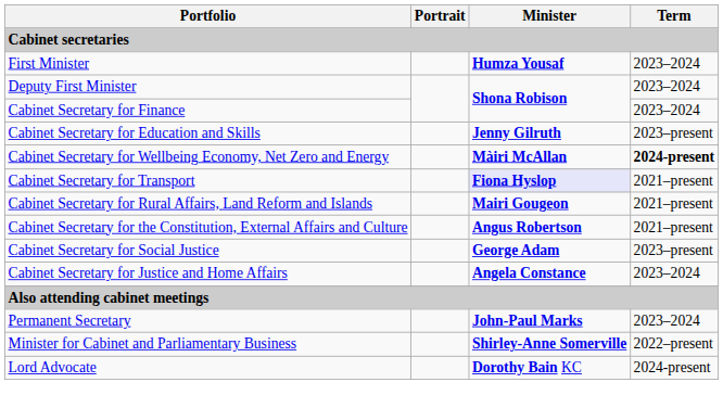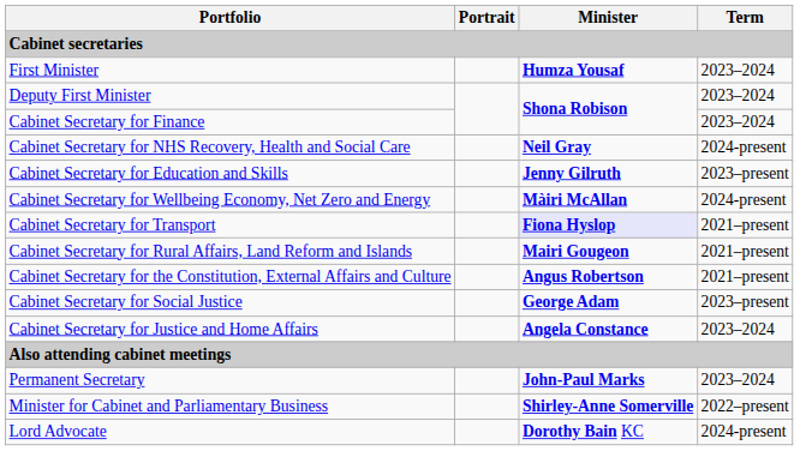 <table class="wikitable">
 <tr>
 <th>Portfolio</th>
 <th>Portrait</th>
 <th>Minister</th>
 <th>Term</th>
 </tr>
 <tr>
 <td colspan="4" style="background:#ccc;"><strong>Cabinet secretaries</strong></td>
 </tr>
 <tr>
 <td><a href='#'>First Minister</a></td>
 <td></td>
 <td> <strong><a href='#'>Humza Yousaf</a></strong> </td>
 <td>2023–2024</td>
 </tr>
 <tr>
 <td><a href='#'>Deputy First Minister</a></td>
 <td rowspan="2"></td>
 <td rowspan="2"><strong><a href='#'>Shona Robison</a></strong> </td>
 <td>2023–2024</td>
 </tr>
 <tr>
 <td><a href='#'>Cabinet Secretary for Finance</a></td>
 <td>2023–2024</td>
 </tr>
 <tr>
+<td><a href='#'>Cabinet Secretary for NHS Recovery, Health and Social Care</a></td>
+<td></td>
+<td><strong><a href='#'>Neil Gray</a></strong> </td>
+<td>2024-present</td>
+</tr>
+<tr>
 <td><a href='#'>Cabinet Secretary for Education and Skills</a></td>
 <td></td>
 <td><strong><a href='#'>Jenny Gilruth</a></strong> </td>
 <td>2023–present</td>
 </tr>
 <tr>
 <td><a href='#'>Cabinet Secretary for Wellbeing Economy, Net Zero and Energy</a></td>
 <td></td>
 <td><strong><a href='#'>Màiri McAllan</a></strong> </td>
-<td><strong>2024-present</strong></td>
+<td>2024-present</td>
 </tr>
 <tr>
 <td><a href='#'>Cabinet Secretary for Transport</a></td>
 <td></td>
 <td style="background: lavender;"><strong><a href='#'>Fiona Hyslop</a></strong> </td>
 <td>2021–present</td>
 </tr>
 <tr>
 <td><a href='#'>Cabinet Secretary for Rural Affairs, Land Reform and Islands</a></td>
 <td></td>
 <td><strong><a href='#'>Mairi Gougeon</a></strong> </td>
 <td>2021–present</td>
 </tr>
 <tr>
 <td><a href='#'>Cabinet Secretary for the Constitution, External Affairs and Culture</a></td>
 <td></td>
 <td> <strong><a href='#'>Angus Robertson</a></strong> </td>
 <td>2021–present</td>
 </tr>
 <tr>
 <td><a href='#'>Cabinet Secretary for Social Justice</a></td>
 <td></td>
 <td><strong><a href='#'>George Adam</a></strong> </td>
 <td>2023–present</td>
 </tr>
 <tr>
 <td><a href='#'>Cabinet Secretary for Justice and Home Affairs</a></td>
 <td></td>
 <td><strong><a href='#'>Angela Constance</a></strong> </td>
 <td>2023–2024</td>
 </tr>
 <tr>
 <td colspan="4" style="background:#ccc;"><strong>Also attending cabinet meetings</strong></td>
 </tr>
 <tr>
 <td><a href='#'>Permanent Secretary</a></td>
 <td></td>
 <td><strong><a href='#'>John-Paul Marks</a></strong></td>
 <td>2023–2024</td>
 </tr>
 <tr>
 <td><a href='#'>Minister for Cabinet and Parliamentary Business</a></td>
 <td></td>
 <td><strong><a href='#'>Shirley-Anne Somerville</a></strong> </td>
 <td>2022–present</td>
 </tr>
 <tr>
 <td><a href='#'>Lord Advocate</a></td>
 <td></td>
 <td> <strong><a href='#'>Dorothy Bain</a></strong> <a href='#'>KC</a></td>
 <td>2024-present</td>
 </tr>
 </table>
